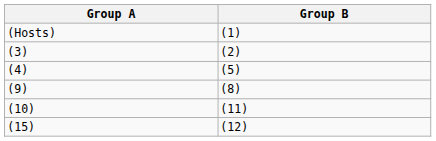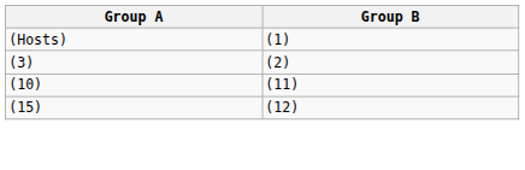 <table class="wikitable" width=480>
 <tr>
 <th>Group A</th>
 <th>Group B</th>
 </tr>
 <tr>
 <td> (Hosts)</td>
 <td> (1)</td>
 </tr>
 <tr>
 <td> (3)</td>
 <td> (2)</td>
 </tr>
 <tr>
-<td> (4)</td>
-<td> (5)</td>
-</tr>
-<tr>
-<td> (9)</td>
-<td> (8)</td>
-</tr>
-<tr>
 <td> (10)</td>
 <td> (11)</td>
 </tr>
 <tr>
 <td> (15)</td>
 <td> (12)</td>
 </tr>
 </table>
